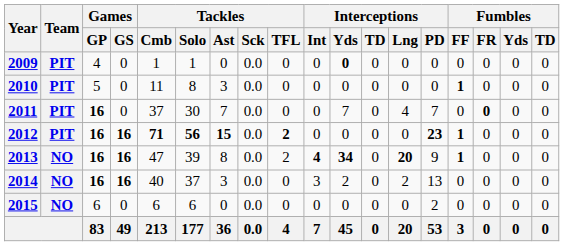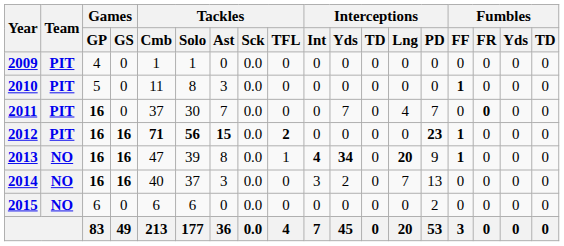 <table class="wikitable" style="text-align:center">
 <tr>
 <th rowspan="2">Year</th>
 <th rowspan="2">Team</th>
 <th colspan="2">Games</th>
 <th colspan="5">Tackles</th>
 <th colspan="5">Interceptions</th>
 <th colspan="4">Fumbles</th>
 </tr>
 <tr>
 <th>GP</th>
 <th>GS</th>
 <th>Cmb</th>
 <th>Solo</th>
 <th>Ast</th>
 <th>Sck</th>
 <th>TFL</th>
 <th>Int</th>
 <th>Yds</th>
 <th>TD</th>
 <th>Lng</th>
 <th>PD</th>
 <th>FF</th>
 <th>FR</th>
 <th>Yds</th>
 <th>TD</th>
 </tr>
 <tr>
 <th><a href='#'>2009</a></th>
 <th><a href='#'>PIT</a></th>
 <td>4</td>
 <td>0</td>
 <td>1</td>
 <td>1</td>
 <td>0</td>
 <td>0.0</td>
 <td>0</td>
 <td>0</td>
-<td><strong>0</strong></td>
+<td>0</td>
 <td>0</td>
 <td>0</td>
 <td>0</td>
 <td>0</td>
 <td>0</td>
 <td>0</td>
 <td>0</td>
 </tr>
 <tr>
 <th><a href='#'>2010</a></th>
 <th><a href='#'>PIT</a></th>
 <td>5</td>
 <td>0</td>
 <td>11</td>
 <td>8</td>
 <td>3</td>
 <td>0.0</td>
 <td>0</td>
 <td>0</td>
 <td>0</td>
 <td>0</td>
 <td>0</td>
 <td>0</td>
 <td><strong>1</strong></td>
 <td>0</td>
 <td>0</td>
 <td>0</td>
 </tr>
 <tr>
 <th><a href='#'>2011</a></th>
 <th><a href='#'>PIT</a></th>
 <td><strong>16</strong></td>
 <td>0</td>
 <td>37</td>
 <td>30</td>
 <td>7</td>
 <td>0.0</td>
 <td>0</td>
 <td>0</td>
 <td>7</td>
 <td>0</td>
 <td>4</td>
 <td>7</td>
 <td>0</td>
 <td><strong>0</strong></td>
 <td>0</td>
 <td>0</td>
 </tr>
 <tr>
 <th><a href='#'>2012</a></th>
 <th><a href='#'>PIT</a></th>
 <td><strong>16</strong></td>
 <td><strong>16</strong></td>
 <td><strong>71</strong></td>
 <td><strong>56</strong></td>
 <td><strong>15</strong></td>
 <td>0.0</td>
 <td><strong>2</strong></td>
 <td>0</td>
 <td>0</td>
 <td>0</td>
 <td>0</td>
 <td><strong>23</strong></td>
 <td><strong>1</strong></td>
 <td>0</td>
 <td>0</td>
 <td>0</td>
 </tr>
 <tr>
 <th><a href='#'>2013</a></th>
 <th><a href='#'>NO</a></th>
 <td><strong>16</strong></td>
 <td><strong>16</strong></td>
 <td>47</td>
 <td>39</td>
 <td>8</td>
 <td>0.0</td>
-<td>2</td>
+<td>1</td>
 <td><strong>4</strong></td>
 <td><strong>34</strong></td>
 <td>0</td>
 <td><strong>20</strong></td>
 <td>9</td>
 <td><strong>1</strong></td>
 <td>0</td>
 <td>0</td>
 <td>0</td>
 </tr>
 <tr>
 <th><a href='#'>2014</a></th>
 <th><a href='#'>NO</a></th>
 <td><strong>16</strong></td>
 <td><strong>16</strong></td>
 <td>40</td>
 <td>37</td>
 <td>3</td>
 <td>0.0</td>
 <td>0</td>
 <td>3</td>
 <td>2</td>
 <td>0</td>
-<td>2</td>
+<td>7</td>
 <td>13</td>
 <td>0</td>
 <td>0</td>
 <td>0</td>
 <td>0</td>
 </tr>
 <tr>
 <th><a href='#'>2015</a></th>
 <th><a href='#'>NO</a></th>
 <td>6</td>
 <td>0</td>
 <td>6</td>
 <td>6</td>
 <td>0</td>
 <td>0.0</td>
 <td>0</td>
 <td>0</td>
 <td>0</td>
 <td>0</td>
 <td>0</td>
 <td>2</td>
 <td>0</td>
 <td>0</td>
 <td>0</td>
 <td>0</td>
 </tr>
 <tr>
 <th colspan="2"></th>
 <th>83</th>
 <th>49</th>
 <th>213</th>
 <th>177</th>
 <th>36</th>
 <th>0.0</th>
 <th>4</th>
 <th>7</th>
 <th>45</th>
 <th>0</th>
 <th>20</th>
 <th>53</th>
 <th>3</th>
 <th>0</th>
 <th>0</th>
 <th>0</th>
 </tr>
 </table>
